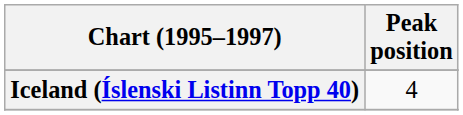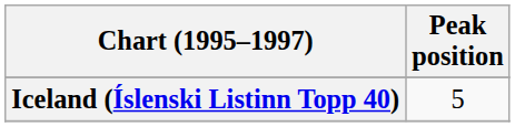 <table class="wikitable sortable plainrowheaders" style="text-align:center">
 <tr>
 <th>Chart (1995–1997)</th>
 <th>Peak<br>position</th>
 </tr>
 <tr>
 </tr>
 <tr>
 </tr>
 <tr>
 </tr>
 <tr>
 </tr>
 <tr>
 <th scope="row">Iceland (<a href='#'>Íslenski Listinn Topp 40</a>)</th>
-<td>4</td>
+<td>5</td>
 </tr>
 <tr>
 </tr>
 <tr>
 </tr>
 <tr>
 </tr>
 <tr>
 </tr>
 <tr>
 </tr>
 <tr>
 </tr>
 <tr>
 </tr>
 </table>
